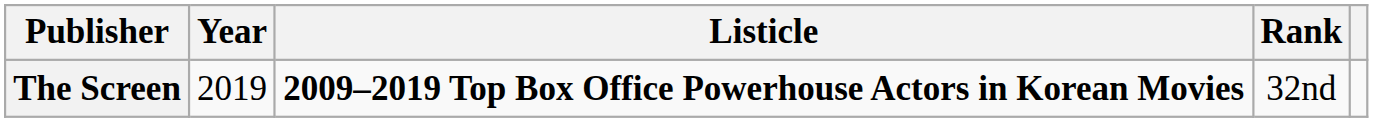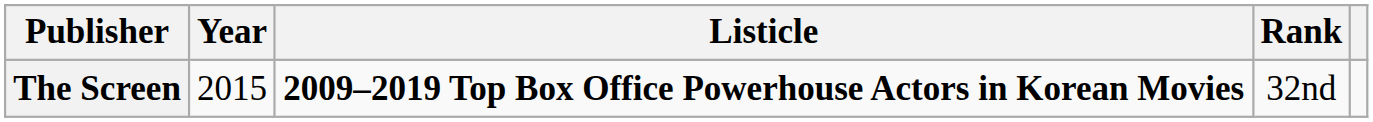 <table class="wikitable plainrowheaders">
 <tr>
 <th scope="col">Publisher</th>
 <th scope="col">Year</th>
 <th scope="col">Listicle</th>
 <th scope="col">Rank</th>
 <th scope="col" class="unsortable"></th>
 </tr>
 <tr>
 <th scope="row">The Screen</th>
-<td style="text-align:center">2019</td>
+<td style="text-align:center">2015</td>
 <td><strong>2009–2019 Top Box Office Powerhouse Actors in Korean Movies</strong></td>
 <td style="text-align:center">32nd</td>
 <td style="text-align:center"></td>
 </tr>
 </table>
